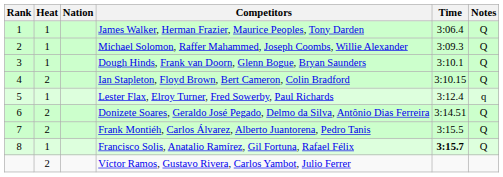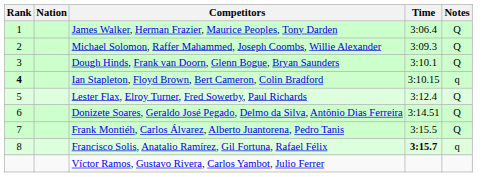 <table class="wikitable sortable" style="text-align:center">
 <tr>
 <th>Rank</th>
-<th>Heat</th>
 <th>Nation</th>
 <th>Competitors</th>
 <th>Time</th>
 <th>Notes</th>
 </tr>
 <tr bgcolor=ccffcc>
-<td>1</td>
 <td>1</td>
 <td align=left></td>
 <td align=left><a href='#'>James Walker</a>, <a href='#'>Herman Frazier</a>, <a href='#'>Maurice Peoples</a>, <a href='#'>Tony Darden</a></td>
 <td>3:06.4</td>
 <td>Q</td>
 </tr>
 <tr bgcolor=ccffcc>
 <td>2</td>
-<td>1</td>
 <td align=left></td>
 <td align=left><a href='#'>Michael Solomon</a>, <a href='#'>Raffer Mahammed</a>, <a href='#'>Joseph Coombs</a>, <a href='#'>Willie Alexander</a></td>
 <td>3:09.3</td>
 <td>Q</td>
 </tr>
 <tr bgcolor=ccffcc>
 <td>3</td>
-<td>1</td>
 <td align=left></td>
 <td align=left><a href='#'>Dough Hinds</a>, <a href='#'>Frank van Doorn</a>, <a href='#'>Glenn Bogue</a>, <a href='#'>Bryan Saunders</a></td>
 <td>3:10.1</td>
 <td>Q</td>
 </tr>
 <tr bgcolor=ccffcc>
-<td>4</td>
-<td>2</td>
+<td><strong>4</strong></td>
 <td align=left></td>
 <td align=left><a href='#'>Ian Stapleton</a>, <a href='#'>Floyd Brown</a>, <a href='#'>Bert Cameron</a>, <a href='#'>Colin Bradford</a></td>
 <td>3:10.15</td>
-<td>Q</td>
+<td>q</td>
 </tr>
 <tr bgcolor=ddffdd>
 <td>5</td>
-<td>1</td>
 <td align=left></td>
 <td align=left><a href='#'>Lester Flax</a>, <a href='#'>Elroy Turner</a>, <a href='#'>Fred Sowerby</a>, <a href='#'>Paul Richards</a></td>
 <td>3:12.4</td>
-<td>q</td>
+<td>Q</td>
 </tr>
 <tr bgcolor=ccffcc>
 <td>6</td>
-<td>2</td>
 <td align=left></td>
 <td align=left><a href='#'>Donizete Soares</a>, <a href='#'>Geraldo José Pegado</a>, <a href='#'>Delmo da Silva</a>, <a href='#'>Antônio Dias Ferreira</a></td>
 <td>3:14.51</td>
 <td>Q</td>
 </tr>
 <tr bgcolor=ccffcc>
 <td>7</td>
-<td>2</td>
 <td align=left></td>
 <td align=left><a href='#'>Frank Montiéh</a>, <a href='#'>Carlos Álvarez</a>, <a href='#'>Alberto Juantorena</a>, <a href='#'>Pedro Tanis</a></td>
 <td>3:15.5</td>
 <td>Q</td>
 </tr>
 <tr bgcolor=ddffdd>
 <td>8</td>
-<td>1</td>
 <td align=left></td>
 <td align=left><a href='#'>Francisco Solis</a>, <a href='#'>Anatalio Ramírez</a>, <a href='#'>Gil Fortuna</a>, <a href='#'>Rafael Félix</a></td>
 <td><strong>3:15.7</strong></td>
-<td>Q</td>
+<td>q</td>
 </tr>
 <tr>
 <td></td>
-<td>2</td>
 <td align=left></td>
 <td align=left><a href='#'>Víctor Ramos</a>, <a href='#'>Gustavo Rivera</a>, <a href='#'>Carlos Yambot</a>, <a href='#'>Julio Ferrer</a></td>
 <td></td>
 <td></td>
 </tr>
 </table>
